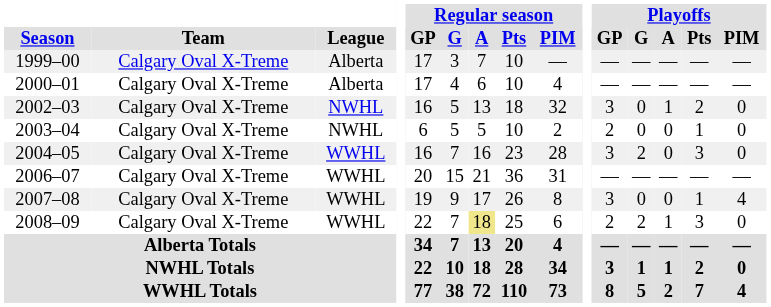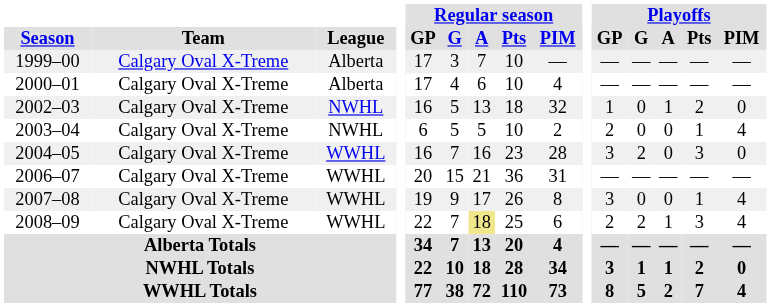 <table BORDER="0" CELLPADDING="1" CELLSPACING="0" width="75%" style="text-align:center">
 <tr bgcolor="#e0e0e0">
 <th colspan="3" bgcolor="#ffffff"> </th>
 <th rowspan="99" bgcolor="#ffffff"> </th>
 <th colspan="5"><a href='#'>Regular season</a></th>
 <th rowspan="99" bgcolor="#ffffff"> </th>
 <th colspan="5"><a href='#'>Playoffs</a></th>
 </tr>
 <tr bgcolor="#e0e0e0">
 <th><a href='#'>Season</a></th>
 <th>Team</th>
 <th>League</th>
 <th>GP</th>
 <th><a href='#'>G</a></th>
 <th><a href='#'>A</a></th>
 <th><a href='#'>Pts</a></th>
 <th><a href='#'>PIM</a></th>
 <th>GP</th>
 <th>G</th>
 <th>A</th>
 <th>Pts</th>
 <th>PIM</th>
 </tr>
 <tr bgcolor="#f0f0f0">
 <td>1999–00</td>
 <td><a href='#'>Calgary Oval X-Treme</a></td>
 <td>Alberta</td>
 <td>17</td>
 <td>3</td>
 <td>7</td>
 <td>10</td>
 <td>—</td>
 <td>—</td>
 <td>—</td>
 <td>—</td>
 <td>—</td>
 <td>—</td>
 </tr>
 <tr>
 <td>2000–01</td>
 <td>Calgary Oval X-Treme</td>
 <td>Alberta</td>
 <td>17</td>
 <td>4</td>
 <td>6</td>
 <td>10</td>
 <td>4</td>
 <td>—</td>
 <td>—</td>
 <td>—</td>
 <td>—</td>
 <td>—</td>
 </tr>
 <tr bgcolor="#f0f0f0">
 <td>2002–03</td>
 <td>Calgary Oval X-Treme</td>
 <td><a href='#'>NWHL</a></td>
 <td>16</td>
 <td>5</td>
 <td>13</td>
 <td>18</td>
 <td>32</td>
-<td>3</td>
+<td>1</td>
 <td>0</td>
 <td>1</td>
 <td>2</td>
 <td>0</td>
 </tr>
 <tr>
 <td>2003–04</td>
 <td>Calgary Oval X-Treme</td>
 <td>NWHL</td>
 <td>6</td>
 <td>5</td>
 <td>5</td>
 <td>10</td>
 <td>2</td>
 <td>2</td>
 <td>0</td>
 <td>0</td>
 <td>1</td>
-<td>0</td>
+<td>4</td>
 </tr>
 <tr bgcolor="#f0f0f0">
 <td>2004–05</td>
 <td>Calgary Oval X-Treme</td>
 <td><a href='#'>WWHL</a></td>
 <td>16</td>
 <td>7</td>
 <td>16</td>
 <td>23</td>
 <td>28</td>
 <td>3</td>
 <td>2</td>
 <td>0</td>
 <td>3</td>
 <td>0</td>
 </tr>
 <tr>
 <td>2006–07</td>
 <td>Calgary Oval X-Treme</td>
 <td>WWHL</td>
 <td>20</td>
 <td>15</td>
 <td>21</td>
 <td>36</td>
 <td>31</td>
 <td>—</td>
 <td>—</td>
 <td>—</td>
 <td>—</td>
 <td>—</td>
 </tr>
 <tr bgcolor="#f0f0f0">
 <td>2007–08</td>
 <td>Calgary Oval X-Treme</td>
 <td>WWHL</td>
 <td>19</td>
 <td>9</td>
 <td>17</td>
 <td>26</td>
 <td>8</td>
 <td>3</td>
 <td>0</td>
 <td>0</td>
 <td>1</td>
 <td>4</td>
 </tr>
 <tr>
 <td>2008–09</td>
 <td>Calgary Oval X-Treme</td>
 <td>WWHL</td>
 <td>22</td>
 <td>7</td>
 <td style="background: khaki;">18</td>
 <td>25</td>
 <td>6</td>
 <td>2</td>
 <td>2</td>
 <td>1</td>
 <td>3</td>
-<td>0<br></td>
+<td>4</td>
 </tr>
 <tr ALIGN="center" bgcolor="#e0e0e0">
 <th colspan="3">Alberta Totals</th>
 <th>34</th>
 <th>7</th>
 <th>13</th>
 <th>20</th>
 <th>4</th>
 <th>—</th>
 <th>—</th>
 <th>—</th>
 <th>—</th>
 <th>—</th>
 </tr>
 <tr ALIGN="center" bgcolor="#e0e0e0">
 <th colspan="3">NWHL Totals</th>
 <th>22</th>
 <th>10</th>
 <th>18</th>
 <th>28</th>
 <th>34</th>
 <th>3</th>
 <th>1</th>
 <th>1</th>
 <th>2</th>
 <th>0</th>
 </tr>
 <tr ALIGN="center" bgcolor="#e0e0e0">
 <th colspan="3">WWHL Totals</th>
 <th>77</th>
 <th>38</th>
 <th>72</th>
 <th>110</th>
 <th>73</th>
 <th>8</th>
 <th>5</th>
 <th>2</th>
 <th>7</th>
 <th>4</th>
 </tr>
 </table>
